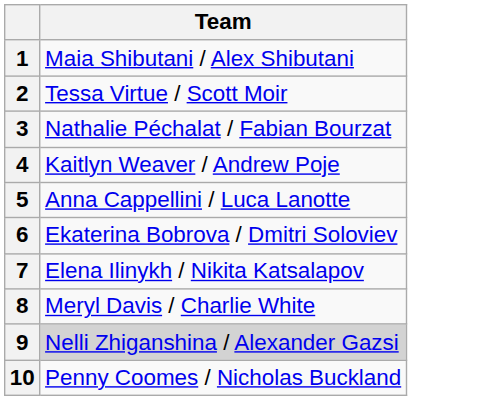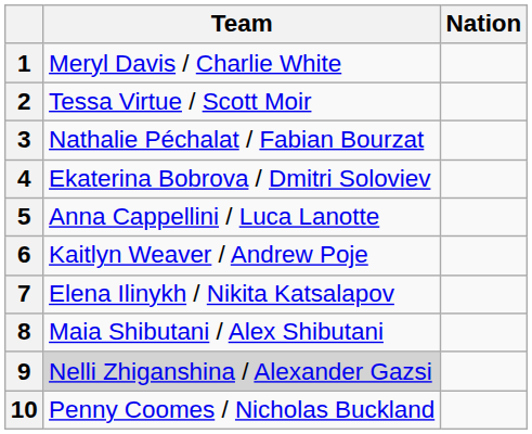 <table class="wikitable sortable" style="text-align:left">
 <tr>
 <th scope="col"></th>
 <th scope="col">Team</th>
+<th scope="col">Nation</th>
 </tr>
 <tr>
 <th scope="row">1</th>
-<td><a href='#'>Maia Shibutani</a> / <a href='#'>Alex Shibutani</a></td>
+<td><a href='#'>Meryl Davis</a> / <a href='#'>Charlie White</a></td>
+<td></td>
 </tr>
 <tr>
 <th scope="row">2</th>
 <td><a href='#'>Tessa Virtue</a> / <a href='#'>Scott Moir</a></td>
+<td></td>
 </tr>
 <tr>
 <th scope="row">3</th>
 <td><a href='#'>Nathalie Péchalat</a> / <a href='#'>Fabian Bourzat</a></td>
+<td></td>
 </tr>
 <tr>
 <th scope="row">4</th>
-<td><a href='#'>Kaitlyn Weaver</a> / <a href='#'>Andrew Poje</a></td>
+<td><a href='#'>Ekaterina Bobrova</a> / <a href='#'>Dmitri Soloviev</a></td>
+<td></td>
 </tr>
 <tr>
 <th scope="row">5</th>
 <td><a href='#'>Anna Cappellini</a> / <a href='#'>Luca Lanotte</a></td>
+<td></td>
 </tr>
 <tr>
 <th scope="row">6</th>
-<td><a href='#'>Ekaterina Bobrova</a> / <a href='#'>Dmitri Soloviev</a></td>
+<td><a href='#'>Kaitlyn Weaver</a> / <a href='#'>Andrew Poje</a></td>
+<td></td>
 </tr>
 <tr>
 <th scope="row">7</th>
 <td><a href='#'>Elena Ilinykh</a> / <a href='#'>Nikita Katsalapov</a></td>
+<td></td>
 </tr>
 <tr>
 <th scope="row">8</th>
-<td><a href='#'>Meryl Davis</a> / <a href='#'>Charlie White</a></td>
+<td><a href='#'>Maia Shibutani</a> / <a href='#'>Alex Shibutani</a></td>
+<td></td>
 </tr>
 <tr>
 <th scope="row">9</th>
 <td style="background: lightgrey;"><a href='#'>Nelli Zhiganshina</a> / <a href='#'>Alexander Gazsi</a></td>
+<td></td>
 </tr>
 <tr>
 <th scope="row">10</th>
 <td><a href='#'>Penny Coomes</a> / <a href='#'>Nicholas Buckland</a></td>
+<td></td>
 </tr>
 </table>
